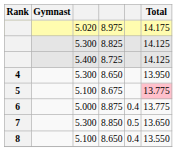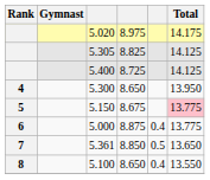 <table class="wikitable sortable" style="text-align:center; font-size:95%">
 <tr>
 <th scope=col>Rank</th>
 <th scope=col>Gymnast</th>
 <th scope=col></th>
 <th scope=col></th>
 <th scope=col></th>
 <th scope=col>Total</th>
 </tr>
 <tr bgcolor=fffcaf>
 <th scope=row></th>
 <td align=left></td>
 <td>5.020</td>
 <td>8.975</td>
 <td></td>
 <td>14.175</td>
 </tr>
 <tr bgcolor=e5e5e5>
 <th scope=row></th>
 <td align=left></td>
-<td>5.300</td>
+<td>5.305</td>
 <td>8.825</td>
 <td></td>
 <td>14.125</td>
 </tr>
 <tr bgcolor=e5e5e5>
 <th scope=row></th>
 <td align=left></td>
 <td>5.400</td>
 <td>8.725</td>
 <td></td>
 <td>14.125</td>
 </tr>
 <tr>
 <th scope=row>4</th>
 <td align=left></td>
 <td>5.300</td>
 <td>8.650</td>
 <td></td>
 <td>13.950</td>
 </tr>
 <tr>
 <th scope=row>5</th>
 <td align=left></td>
-<td>5.100</td>
+<td>5.150</td>
 <td>8.675</td>
 <td></td>
 <td style="background: pink;">13.775</td>
 </tr>
 <tr>
 <th scope=row>6</th>
 <td align=left></td>
 <td>5.000</td>
 <td>8.875</td>
 <td>0.4</td>
 <td>13.775</td>
 </tr>
 <tr>
 <th scope=row>7</th>
 <td align=left></td>
-<td>5.300</td>
+<td>5.361</td>
 <td>8.850</td>
 <td>0.5</td>
 <td>13.650</td>
 </tr>
 <tr>
 <th scope=row>8</th>
 <td align=left></td>
 <td>5.100</td>
 <td>8.650</td>
 <td>0.4</td>
 <td>13.550</td>
 </tr>
 <tr>
 </tr>
 </table>
